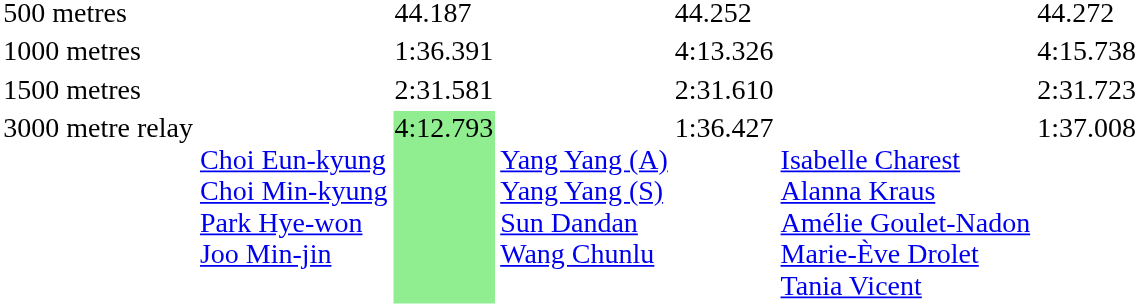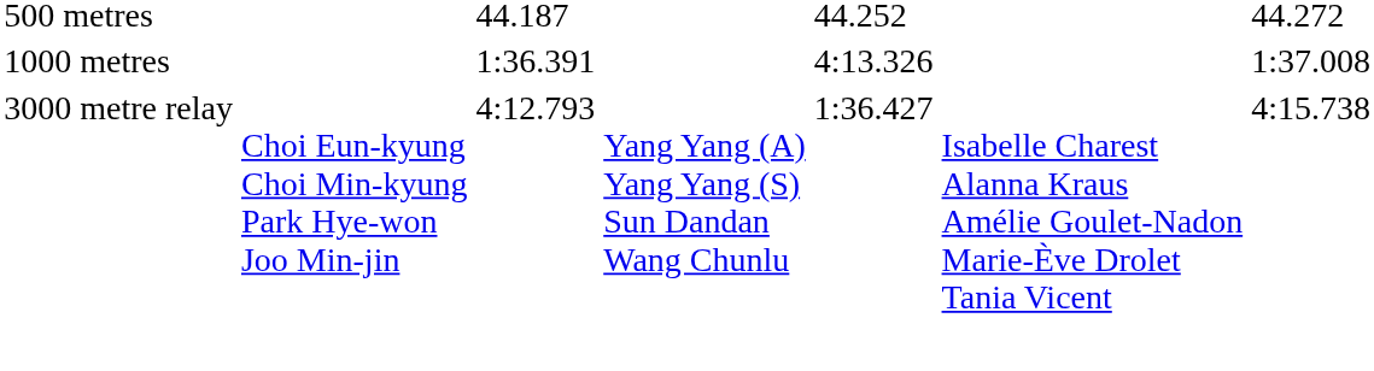 <table>
 <tr>
 <td>500 metres <br> </td>
 <td></td>
 <td>44.187</td>
 <td></td>
 <td>44.252</td>
 <td></td>
 <td>44.272</td>
 </tr>
 <tr>
 <td>1000 metres <br> </td>
 <td></td>
 <td>1:36.391</td>
 <td></td>
 <td>4:13.326</td>
 <td></td>
-<td>4:15.738</td>
-</tr>
-<tr>
-<td>1500 metres <br> </td>
-<td></td>
-<td>2:31.581</td>
-<td></td>
-<td>2:31.610</td>
-<td></td>
-<td>2:31.723</td>
+<td>1:37.008</td>
 </tr>
 <tr valign="top">
 <td>3000 metre relay <br> </td>
 <td> <br> <a href='#'>Choi Eun-kyung</a> <br> <a href='#'>Choi Min-kyung</a> <br> <a href='#'>Park Hye-won</a> <br> <a href='#'>Joo Min-jin</a></td>
-<td style="background: lightgreen;">4:12.793</td>
+<td>4:12.793</td>
 <td> <br> <a href='#'>Yang Yang (A)</a> <br> <a href='#'>Yang Yang (S)</a> <br> <a href='#'>Sun Dandan</a> <br> <a href='#'>Wang Chunlu</a></td>
 <td>1:36.427</td>
 <td> <br> <a href='#'>Isabelle Charest</a> <br> <a href='#'>Alanna Kraus</a> <br> <a href='#'>Amélie Goulet-Nadon</a> <br> <a href='#'>Marie-Ève Drolet</a> <br> <a href='#'>Tania Vicent</a></td>
-<td>1:37.008</td>
+<td>4:15.738</td>
 </tr>
 </table>
